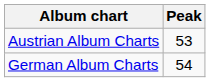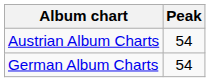 <table class="wikitable sortable">
 <tr>
 <th>Album chart</th>
 <th>Peak</th>
 </tr>
 <tr>
 <td><a href='#'>Austrian Album Charts</a></td>
-<td align=center>53</td>
+<td align=center>54</td>
 </tr>
 <tr>
 <td><a href='#'>German Album Charts</a></td>
 <td align=center>54</td>
 </tr>
 </table>
